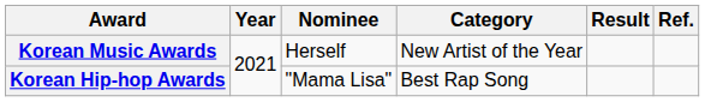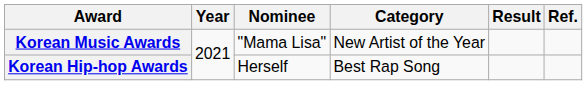 <table class="wikitable plainrowheaders">
 <tr>
 <th>Award</th>
 <th>Year</th>
 <th>Nominee</th>
 <th>Category</th>
 <th>Result</th>
 <th>Ref.</th>
 </tr>
 <tr>
 <th scope="row"><a href='#'>Korean Music Awards</a></th>
 <td rowspan="2">2021</td>
-<td>Herself</td>
+<td>"Mama Lisa"</td>
 <td>New Artist of the Year</td>
 <td></td>
 <td></td>
 </tr>
 <tr>
 <th scope="row"><a href='#'>Korean Hip-hop Awards</a></th>
-<td>"Mama Lisa"</td>
+<td>Herself</td>
 <td>Best Rap Song</td>
 <td></td>
 <td></td>
 </tr>
 </table>
